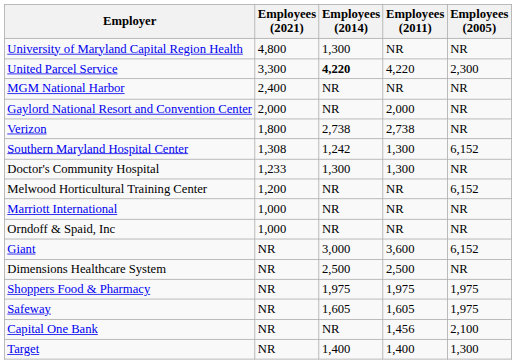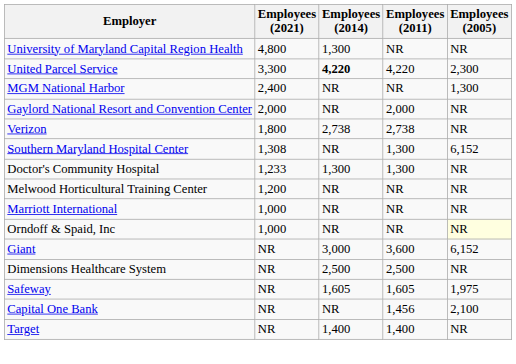 <table class="wikitable sortable">
 <tr>
 <th>Employer</th>
 <th>Employees<br>(2021)</th>
 <th>Employees<br>(2014)</th>
 <th>Employees<br>(2011)</th>
 <th>Employees<br>(2005)</th>
 </tr>
 <tr>
 <td><a href='#'>University of Maryland Capital Region Health</a></td>
 <td>4,800</td>
 <td>1,300</td>
 <td>NR</td>
 <td>NR</td>
 </tr>
 <tr>
 <td><a href='#'>United Parcel Service</a></td>
 <td>3,300</td>
 <td><strong>4,220</strong></td>
 <td>4,220</td>
 <td>2,300</td>
 </tr>
 <tr>
 <td><a href='#'>MGM National Harbor</a></td>
 <td>2,400</td>
 <td>NR</td>
 <td>NR</td>
-<td>NR</td>
+<td>1,300</td>
 </tr>
 <tr>
 <td><a href='#'>Gaylord National Resort and Convention Center</a></td>
 <td>2,000</td>
 <td>NR</td>
 <td>2,000</td>
 <td>NR</td>
 </tr>
 <tr>
 <td><a href='#'>Verizon</a></td>
 <td>1,800</td>
 <td>2,738</td>
 <td>2,738</td>
 <td>NR</td>
 </tr>
 <tr>
 <td><a href='#'>Southern Maryland Hospital Center</a></td>
 <td>1,308</td>
-<td>1,242</td>
+<td>NR</td>
 <td>1,300</td>
 <td>6,152</td>
 </tr>
 <tr>
 <td>Doctor's Community Hospital</td>
 <td>1,233</td>
 <td>1,300</td>
 <td>1,300</td>
 <td>NR</td>
 </tr>
 <tr>
 <td>Melwood Horticultural Training Center</td>
 <td>1,200</td>
 <td>NR</td>
 <td>NR</td>
-<td>6,152</td>
+<td>NR</td>
 </tr>
 <tr>
 <td><a href='#'>Marriott International</a></td>
 <td>1,000</td>
 <td>NR</td>
 <td>NR</td>
 <td>NR</td>
 </tr>
 <tr>
 <td>Orndoff & Spaid, Inc</td>
 <td>1,000</td>
 <td>NR</td>
 <td>NR</td>
-<td>NR</td>
+<td style="background: lightyellow;">NR</td>
 </tr>
 <tr>
 <td><a href='#'>Giant</a></td>
 <td>NR</td>
 <td>3,000</td>
 <td>3,600</td>
 <td>6,152</td>
 </tr>
 <tr>
 <td>Dimensions Healthcare System</td>
 <td>NR</td>
 <td>2,500</td>
 <td>2,500</td>
 <td>NR</td>
-</tr>
-<tr>
-<td><a href='#'>Shoppers Food & Pharmacy</a></td>
-<td>NR</td>
-<td>1,975</td>
-<td>1,975</td>
-<td>1,975</td>
 </tr>
 <tr>
 <td><a href='#'>Safeway</a></td>
 <td>NR</td>
 <td>1,605</td>
 <td>1,605</td>
 <td>1,975</td>
 </tr>
 <tr>
 <td><a href='#'>Capital One Bank</a></td>
 <td>NR</td>
 <td>NR</td>
 <td>1,456</td>
 <td>2,100</td>
 </tr>
 <tr>
 <td><a href='#'>Target</a></td>
 <td>NR</td>
 <td>1,400</td>
 <td>1,400</td>
-<td>1,300</td>
+<td>NR</td>
 </tr>
 </table>
